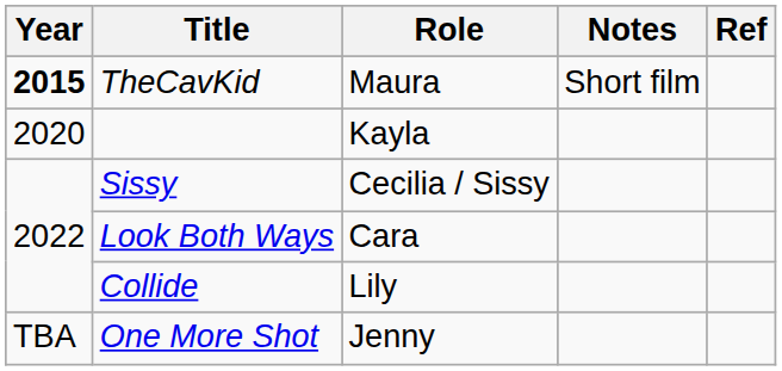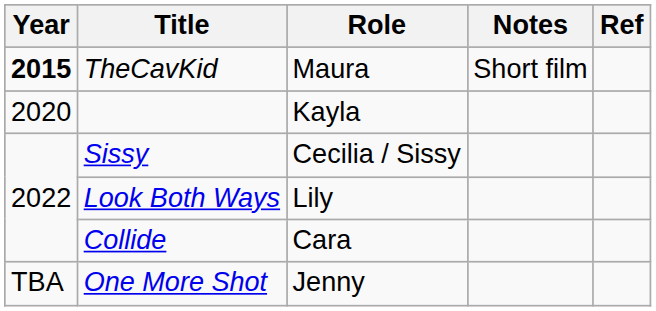 <table class="wikitable sortable">
 <tr>
 <th>Year</th>
 <th>Title</th>
 <th>Role</th>
 <th class="unsortable">Notes</th>
 <th>Ref</th>
 </tr>
 <tr>
 <td><strong>2015</strong></td>
 <td><em>TheCavKid</em></td>
 <td>Maura</td>
 <td>Short film</td>
 <td></td>
 </tr>
 <tr>
 <td>2020</td>
 <td><em></em></td>
 <td>Kayla</td>
 <td></td>
 <td></td>
 </tr>
 <tr>
 <td rowspan="3">2022</td>
 <td><em><a href='#'>Sissy</a></em></td>
 <td>Cecilia / Sissy</td>
 <td></td>
 <td></td>
 </tr>
 <tr>
 <td><em><a href='#'>Look Both Ways</a></em></td>
-<td>Cara</td>
+<td>Lily</td>
 <td></td>
 <td></td>
 </tr>
 <tr>
 <td><em><a href='#'>Collide</a></em></td>
-<td>Lily</td>
+<td>Cara</td>
 <td></td>
 <td></td>
 </tr>
 <tr>
 <td>TBA</td>
 <td><em><a href='#'>One More Shot</a></em></td>
 <td>Jenny</td>
 <td></td>
 <td></td>
 </tr>
 </table>
